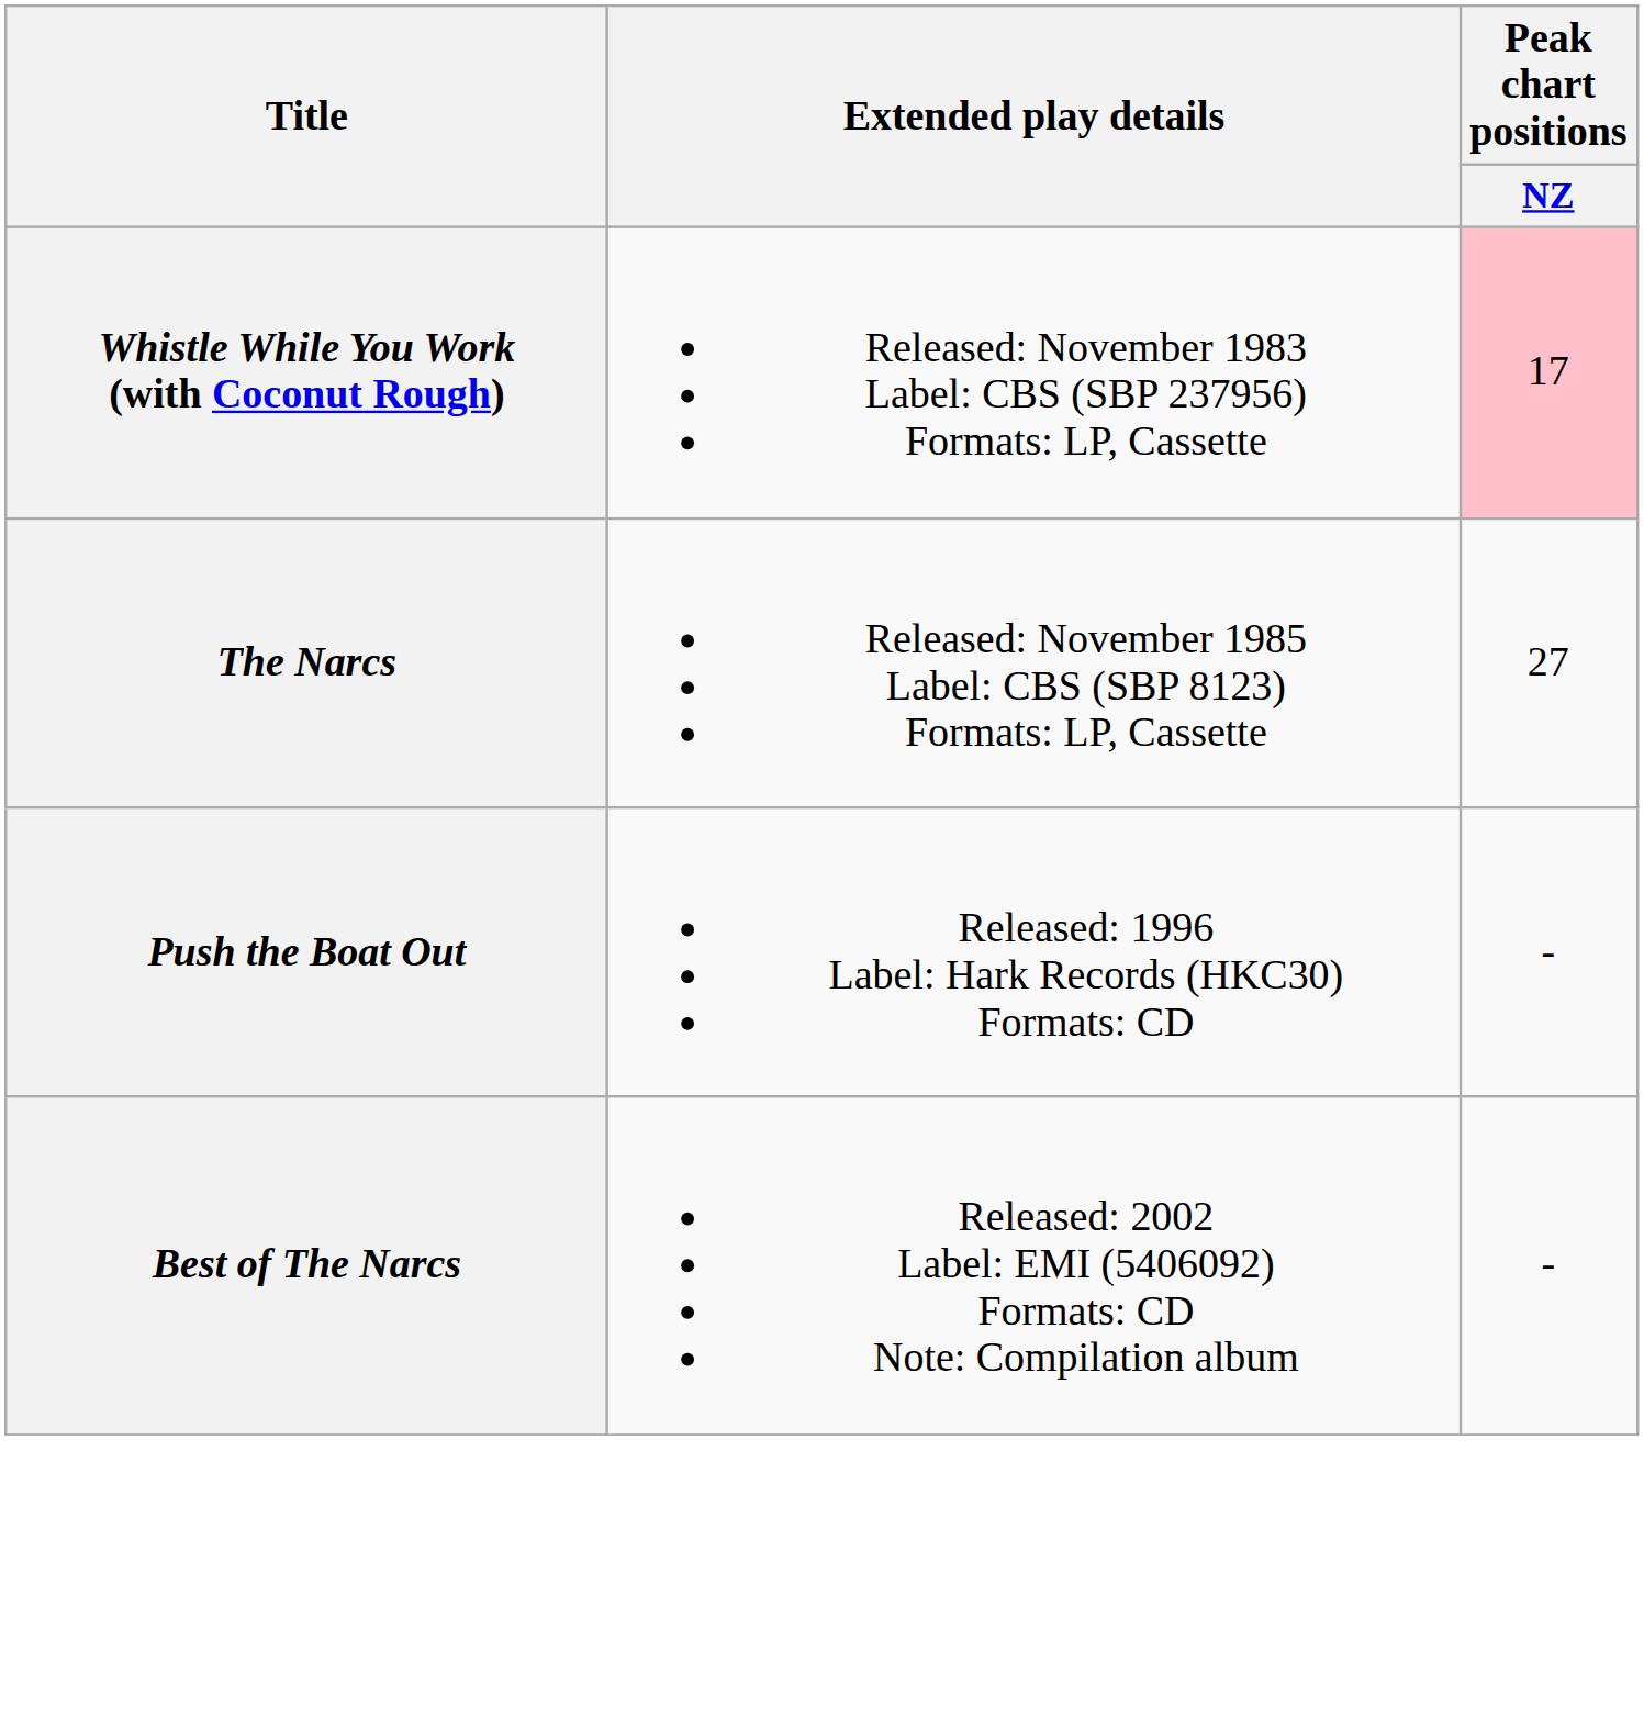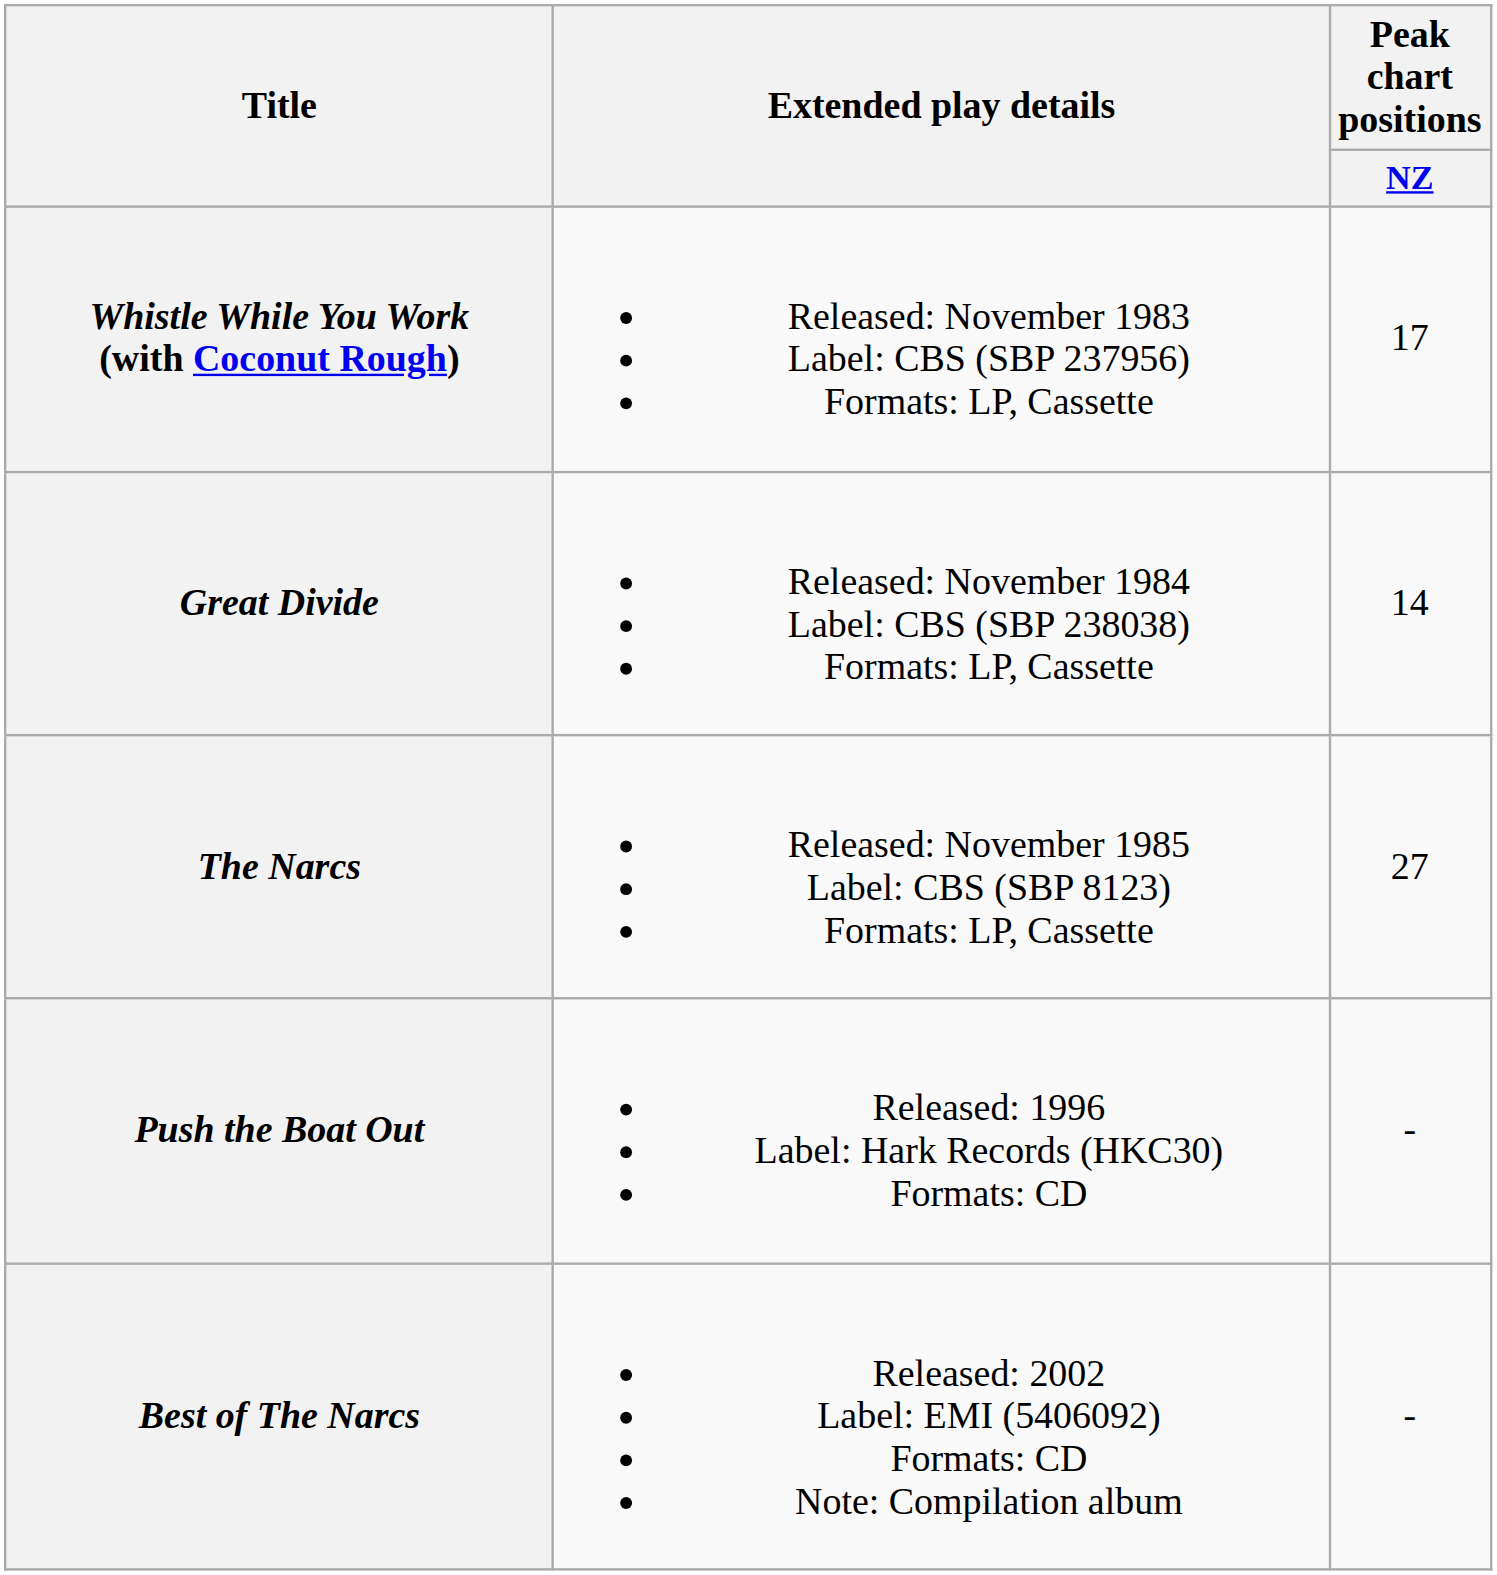 <table class="wikitable plainrowheaders" style="text-align:center;">
 <tr>
 <th scope="col" rowspan="2" style="width:14em;">Title</th>
 <th scope="col" rowspan="2" style="width:20em;">Extended play details</th>
 <th scope="col" colspan="1">Peak chart positions</th>
 </tr>
 <tr>
 <th scope="col" style="width:3em;font-size:90%;"><a href='#'>NZ</a><br></th>
 </tr>
 <tr>
 <th scope="row"><em>Whistle While You Work</em> <br> (with <a href='#'>Coconut Rough</a>)</th>
 <td><br><ul><li>Released: November 1983</li><li>Label: CBS (SBP 237956)</li><li>Formats: LP, Cassette</li></ul></td>
-<td style="background: pink;">17</td>
+<td>17</td>
+</tr>
+<tr>
+<th scope="row"><em>Great Divide</em></th>
+<td><br><ul><li>Released: November 1984</li><li>Label: CBS (SBP 238038)</li><li>Formats: LP, Cassette</li></ul></td>
+<td>14</td>
 </tr>
 <tr>
 <th scope="row"><em>The Narcs</em></th>
 <td><br><ul><li>Released: November 1985</li><li>Label: CBS (SBP 8123)</li><li>Formats: LP, Cassette</li></ul></td>
 <td>27</td>
 </tr>
 <tr>
 <th scope="row"><em>Push the Boat Out</em></th>
 <td><br><ul><li>Released: 1996</li><li>Label: Hark Records (HKC30)</li><li>Formats: CD</li></ul></td>
 <td>-</td>
 </tr>
 <tr>
 <th scope="row"><em>Best of The Narcs</em></th>
 <td><br><ul><li>Released: 2002</li><li>Label: EMI (5406092)</li><li>Formats: CD</li><li>Note: Compilation album</li></ul></td>
 <td>-</td>
 </tr>
 </table>
